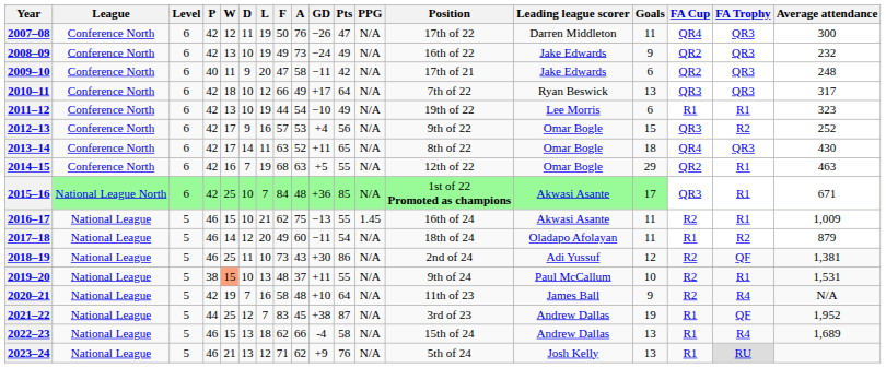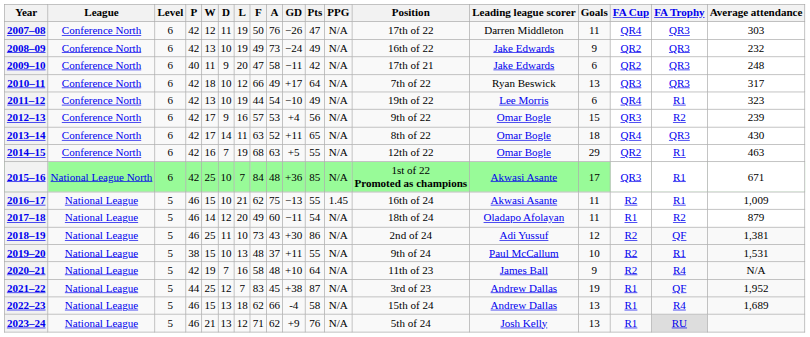 <table class="wikitable">
 <tr>
 <th>Year</th>
 <th>League</th>
 <th>Level</th>
 <th>P</th>
 <th>W</th>
 <th>D</th>
 <th>L</th>
 <th>F</th>
 <th>A</th>
 <th>GD</th>
 <th>Pts</th>
 <th>PPG</th>
 <th>Position</th>
 <th>Leading league scorer</th>
 <th>Goals</th>
 <th><a href='#'>FA Cup</a></th>
 <th><a href='#'>FA Trophy</a></th>
 <th>Average attendance</th>
 </tr>
 <tr align="center">
 <th><a href='#'>2007–08</a></th>
 <td><a href='#'>Conference North</a></td>
 <td>6</td>
 <td>42</td>
 <td>12</td>
 <td>11</td>
 <td>19</td>
 <td>50</td>
 <td>76</td>
 <td>−26</td>
 <td>47</td>
 <td>N/A</td>
 <td>17th of 22</td>
 <td>Darren Middleton</td>
 <td>11</td>
 <td bgcolor="white"><a href='#'>QR4</a></td>
 <td bgcolor="white"><a href='#'>QR3</a></td>
-<td bgcolor="white">300</td>
+<td bgcolor="white">303</td>
 </tr>
 <tr align="center">
 <th><a href='#'>2008–09</a></th>
 <td><a href='#'>Conference North</a></td>
 <td>6</td>
 <td>42</td>
 <td>13</td>
 <td>10</td>
 <td>19</td>
 <td>49</td>
 <td>73</td>
 <td>−24</td>
 <td>49</td>
 <td>N/A</td>
 <td>16th of 22</td>
 <td><a href='#'>Jake Edwards</a></td>
 <td>9</td>
 <td bgcolor="white"><a href='#'>QR2</a></td>
 <td bgcolor="white"><a href='#'>QR3</a></td>
 <td bgcolor="white">232</td>
 </tr>
 <tr align="center">
 <th><a href='#'>2009–10</a></th>
 <td><a href='#'>Conference North</a></td>
 <td>6</td>
 <td>40</td>
 <td>11</td>
 <td>9</td>
 <td>20</td>
 <td>47</td>
 <td>58</td>
 <td>−11</td>
 <td>42</td>
 <td>N/A</td>
 <td>17th of 21</td>
 <td><a href='#'>Jake Edwards</a></td>
 <td>6</td>
 <td bgcolor="white"><a href='#'>QR2</a></td>
 <td bgcolor="white"><a href='#'>QR3</a></td>
 <td bgcolor="white">248</td>
 </tr>
 <tr align="center">
 <th><a href='#'>2010–11</a></th>
 <td><a href='#'>Conference North</a></td>
 <td>6</td>
 <td>42</td>
 <td>18</td>
 <td>10</td>
 <td>12</td>
 <td>66</td>
 <td>49</td>
 <td>+17</td>
 <td>64</td>
 <td>N/A</td>
 <td>7th of 22</td>
 <td>Ryan Beswick</td>
 <td>13</td>
 <td bgcolor="white"><a href='#'>QR3</a></td>
 <td bgcolor="white"><a href='#'>QR3</a></td>
 <td bgcolor="white">317</td>
 </tr>
 <tr align="center">
 <th><a href='#'>2011–12</a></th>
 <td><a href='#'>Conference North</a></td>
 <td>6</td>
 <td>42</td>
 <td>13</td>
 <td>10</td>
 <td>19</td>
 <td>44</td>
 <td>54</td>
 <td>−10</td>
 <td>49</td>
 <td>N/A</td>
 <td>19th of 22</td>
 <td><a href='#'>Lee Morris</a></td>
 <td>6</td>
-<td bgcolor="white"><a href='#'>R1</a></td>
+<td bgcolor="white"><a href='#'>QR4</a></td>
 <td bgcolor="white"><a href='#'>R1</a></td>
 <td bgcolor="white">323</td>
 </tr>
 <tr align="center">
 <th><a href='#'>2012–13</a></th>
 <td><a href='#'>Conference North</a></td>
 <td>6</td>
 <td>42</td>
 <td>17</td>
 <td>9</td>
 <td>16</td>
 <td>57</td>
 <td>53</td>
 <td>+4</td>
 <td>56</td>
 <td>N/A</td>
 <td>9th of 22</td>
 <td><a href='#'>Omar Bogle</a></td>
 <td>15</td>
 <td bgcolor="white"><a href='#'>QR3</a></td>
 <td bgcolor="white"><a href='#'>R2</a></td>
-<td bgcolor="white">252</td>
+<td bgcolor="white">239</td>
 </tr>
 <tr align="center">
 <th><a href='#'>2013–14</a></th>
 <td><a href='#'>Conference North</a></td>
 <td>6</td>
 <td>42</td>
 <td>17</td>
 <td>14</td>
 <td>11</td>
 <td>63</td>
 <td>52</td>
 <td>+11</td>
 <td>65</td>
 <td>N/A</td>
 <td>8th of 22</td>
 <td><a href='#'>Omar Bogle</a></td>
 <td>18</td>
 <td bgcolor="white"><a href='#'>QR4</a></td>
 <td bgcolor="white"><a href='#'>QR3</a></td>
 <td bgcolor="white">430</td>
 </tr>
 <tr align="center">
 <th><a href='#'>2014–15</a></th>
 <td><a href='#'>Conference North</a></td>
 <td>6</td>
 <td>42</td>
 <td>16</td>
 <td>7</td>
 <td>19</td>
 <td>68</td>
 <td>63</td>
 <td>+5</td>
 <td>55</td>
 <td>N/A</td>
 <td>12th of 22</td>
 <td><a href='#'>Omar Bogle</a></td>
 <td>29</td>
 <td bgcolor="white"><a href='#'>QR2</a></td>
 <td bgcolor="white"><a href='#'>R1</a></td>
 <td bgcolor="white">463</td>
 </tr>
 <tr bgcolor="palegreen" align="center">
 <th><a href='#'>2015–16</a></th>
 <td><a href='#'>National League North</a></td>
 <td>6</td>
 <td>42</td>
 <td>25</td>
 <td>10</td>
 <td>7</td>
 <td>84</td>
 <td>48</td>
 <td>+36</td>
 <td>85</td>
 <td>N/A</td>
 <td>1st of 22<br><strong>Promoted as champions</strong></td>
 <td><a href='#'>Akwasi Asante</a></td>
 <td>17</td>
 <td bgcolor="white"><a href='#'>QR3</a></td>
 <td bgcolor="white"><a href='#'>R1</a></td>
 <td bgcolor="white">671</td>
 </tr>
 <tr align="center">
 <th><a href='#'>2016–17</a></th>
 <td><a href='#'>National League</a></td>
 <td>5</td>
 <td>46</td>
 <td>15</td>
 <td>10</td>
 <td>21</td>
 <td>62</td>
 <td>75</td>
 <td>−13</td>
 <td>55</td>
 <td>1.45</td>
 <td>16th of 24</td>
 <td><a href='#'>Akwasi Asante</a></td>
 <td>11</td>
 <td bgcolor="white"><a href='#'>R2</a></td>
 <td bgcolor="white"><a href='#'>R1</a></td>
 <td bgcolor="white">1,009</td>
 </tr>
 <tr align="center">
 <th><a href='#'>2017–18</a></th>
 <td><a href='#'>National League</a></td>
 <td>5</td>
 <td>46</td>
 <td>14</td>
 <td>12</td>
 <td>20</td>
 <td>49</td>
 <td>60</td>
 <td>−11</td>
 <td>54</td>
 <td>N/A</td>
 <td>18th of 24</td>
 <td><a href='#'>Oladapo Afolayan</a></td>
 <td>11</td>
 <td bgcolor="white"><a href='#'>R1</a></td>
 <td bgcolor="white"><a href='#'>R2</a></td>
 <td bgcolor="white">879</td>
 </tr>
 <tr align="center">
 <th><a href='#'>2018–19</a></th>
 <td><a href='#'>National League</a></td>
 <td>5</td>
 <td>46</td>
 <td>25</td>
 <td>11</td>
 <td>10</td>
 <td>73</td>
 <td>43</td>
 <td>+30</td>
 <td>86</td>
 <td>N/A</td>
 <td>2nd of 24</td>
 <td><a href='#'>Adi Yussuf</a></td>
 <td>12</td>
 <td><a href='#'>R2</a></td>
 <td><a href='#'>QF</a></td>
 <td>1,381</td>
 </tr>
 <tr align="center">
 <th><a href='#'>2019–20</a></th>
 <td><a href='#'>National League</a></td>
 <td>5</td>
 <td>38</td>
-<td style="background: lightsalmon;">15</td>
+<td>15</td>
 <td>10</td>
 <td>13</td>
 <td>48</td>
 <td>37</td>
 <td>+11</td>
 <td>55</td>
 <td>N/A</td>
 <td>9th of 24</td>
 <td><a href='#'>Paul McCallum</a></td>
 <td>10</td>
 <td><a href='#'>R2</a></td>
 <td><a href='#'>R1</a></td>
 <td>1,531</td>
 </tr>
 <tr align="center">
 <th><a href='#'>2020–21</a></th>
 <td><a href='#'>National League</a></td>
 <td>5</td>
 <td>42</td>
 <td>19</td>
 <td>7</td>
 <td>16</td>
 <td>58</td>
 <td>48</td>
 <td>+10</td>
 <td>64</td>
 <td>N/A</td>
 <td>11th of 23</td>
 <td><a href='#'>James Ball</a></td>
 <td>9</td>
 <td><a href='#'>R2</a></td>
 <td><a href='#'>R4</a></td>
 <td>N/A</td>
 </tr>
 <tr align="center">
 <th><a href='#'>2021–22</a></th>
 <td><a href='#'>National League</a></td>
 <td>5</td>
 <td>44</td>
 <td>25</td>
 <td>12</td>
 <td>7</td>
 <td>83</td>
 <td>45</td>
 <td>+38</td>
 <td>87</td>
 <td>N/A</td>
 <td>3rd of 23</td>
 <td><a href='#'> Andrew Dallas</a></td>
 <td>19</td>
 <td><a href='#'>R1</a></td>
 <td><a href='#'>QF</a></td>
 <td>1,952</td>
 </tr>
 <tr align="center">
 <th><a href='#'>2022–23</a></th>
 <td><a href='#'>National League</a></td>
 <td>5</td>
 <td>46</td>
 <td>15</td>
 <td>13</td>
 <td>18</td>
 <td>62</td>
 <td>66</td>
 <td>-4</td>
 <td>58</td>
 <td>N/A</td>
 <td>15th of 24</td>
 <td><a href='#'> Andrew Dallas</a></td>
 <td>13</td>
 <td><a href='#'>R1</a></td>
 <td><a href='#'>R4</a></td>
 <td>1,689</td>
 </tr>
 <tr align="center">
 <th><a href='#'>2023–24</a></th>
 <td><a href='#'>National League</a></td>
 <td>5</td>
 <td>46</td>
 <td>21</td>
 <td>13</td>
 <td>12</td>
 <td>71</td>
 <td>62</td>
 <td>+9</td>
 <td>76</td>
 <td>N/A</td>
 <td>5th of 24</td>
 <td><a href='#'>Josh Kelly</a></td>
 <td>13</td>
 <td><a href='#'>R1</a></td>
 <td style="background-color:#ddd;"><a href='#'>RU</a></td>
 <td></td>
 </tr>
 </table>
